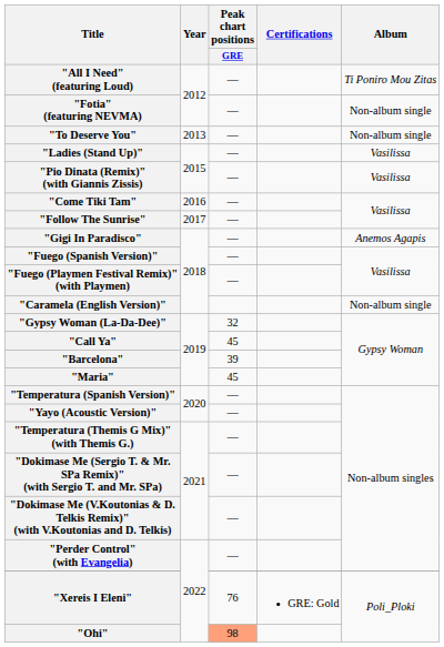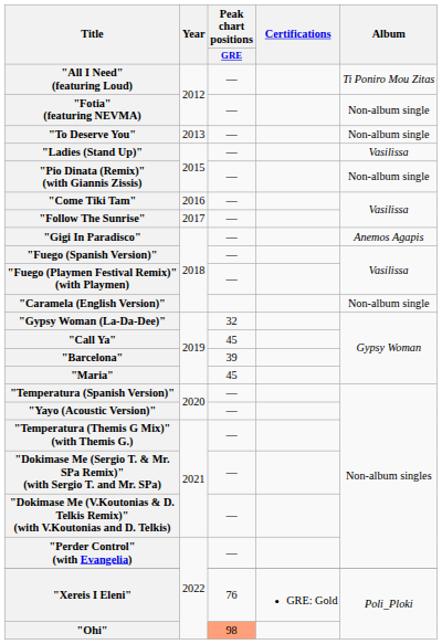 <table class="wikitable plainrowheaders" style="text-align:center;">
 <tr>
 <th scope="col" rowspan="2" style="width:15em;">Title</th>
 <th scope="col" rowspan="2" style="width:2em;">Year</th>
 <th scope="col">Peak chart positions</th>
 <th scope="col" rowspan="2"><a href='#'>Certifications</a></th>
 <th scope="col" rowspan="2">Album</th>
 </tr>
 <tr>
 <th scope="col" style="width:3em;font-size:85%;"><a href='#'>GRE</a><br></th>
 </tr>
 <tr>
 <th scope="row">"All I Need"<br><span>(featuring Loud)</span></th>
 <td rowspan="2">2012</td>
 <td>—</td>
 <td></td>
 <td><em>Ti Poniro Mou Zitas</em></td>
 </tr>
 <tr>
 <th scope="row">"Fotia"<br><span>(featuring NEVMA)</span></th>
 <td>—</td>
 <td></td>
 <td>Non-album single</td>
 </tr>
 <tr>
 <th scope="row">"To Deserve You"</th>
 <td>2013</td>
 <td>—</td>
 <td></td>
 <td>Non-album single</td>
 </tr>
 <tr>
 <th scope="row">"Ladies (Stand Up)"</th>
 <td rowspan="2">2015</td>
 <td>—</td>
 <td></td>
 <td><em>Vasilissa</em></td>
 </tr>
 <tr>
 <th scope="row">"Pio Dinata (Remix)"<br><span>(with Giannis Zissis)</span></th>
 <td>—</td>
 <td></td>
-<td><em>Vasilissa</em></td>
+<td>Non-album single</td>
 </tr>
 <tr>
 <th scope="row">"Come Tiki Tam"</th>
 <td>2016</td>
 <td>—</td>
 <td></td>
 <td rowspan="2"><em>Vasilissa</em></td>
 </tr>
 <tr>
 <th scope="row">"Follow The Sunrise"</th>
 <td>2017</td>
 <td>—</td>
 <td></td>
 </tr>
 <tr>
 <th scope="row">"Gigi In Paradisco"</th>
 <td rowspan="4">2018</td>
 <td>—</td>
 <td></td>
 <td><em>Anemos Agapis</em></td>
 </tr>
 <tr>
 <th scope="row">"Fuego (Spanish Version)"</th>
 <td>—</td>
 <td></td>
 <td rowspan="2"><em>Vasilissa</em></td>
 </tr>
 <tr>
 <th scope="row">"Fuego (Playmen Festival Remix)"<br><span>(with Playmen)</span></th>
 <td>—</td>
 <td></td>
 </tr>
 <tr>
 <th scope="row">"Caramela (English Version)"</th>
 <td></td>
 <td></td>
 <td>Non-album single</td>
 </tr>
 <tr>
 <th scope="row">"Gypsy Woman (La-Da-Dee)"</th>
 <td rowspan="4">2019</td>
 <td>32</td>
 <td></td>
 <td rowspan="4"><em>Gypsy Woman</em></td>
 </tr>
 <tr>
 <th scope="row">"Call Ya"</th>
 <td>45</td>
 <td></td>
 </tr>
 <tr>
 <th scope="row">"Barcelona"</th>
 <td>39</td>
 <td></td>
 </tr>
 <tr>
 <th scope="row">"Maria"</th>
 <td>45</td>
 <td></td>
 </tr>
 <tr>
 <th scope="row">"Temperatura (Spanish Version)"</th>
 <td rowspan="2">2020</td>
 <td>—</td>
 <td></td>
 <td rowspan="6">Non-album singles</td>
 </tr>
 <tr>
 <th scope="row">"Yayo (Acoustic Version)"</th>
 <td>—</td>
 <td></td>
 </tr>
 <tr>
 <th scope="row">"Temperatura (Themis G Mix)"<br><span>(with Themis G.)</span></th>
 <td rowspan="3">2021</td>
 <td>—</td>
 <td></td>
 </tr>
 <tr>
 <th scope="row">"Dokimase Me (Sergio T. & Mr. SPa Remix)"<br><span>(with Sergio T. and Mr. SPa)</span></th>
 <td>—</td>
 <td></td>
 </tr>
 <tr>
 <th scope="row">"Dokimase Me (V.Koutonias & D. Telkis Remix)"<br><span>(with V.Koutonias and D. Telkis)</span></th>
 <td>—</td>
 <td></td>
 </tr>
 <tr>
 <th scope="row">"Perder Control"<br><span>(with <a href='#'>Evangelia</a>)</span></th>
 <td rowspan="5">2022</td>
 <td>—</td>
 <td></td>
 </tr>
 <tr>
 </tr>
 <tr>
 <th scope="row">"Xereis I Eleni"</th>
 <td>76</td>
 <td><br><ul><li>GRE: Gold</li></ul></td>
 <td rowspan="2"><em>Poli_Ploki</em></td>
 </tr>
 <tr>
 <th scope="row">"Ohi"</th>
 <td style="background: lightsalmon;">98</td>
 <td></td>
 </tr>
 </table>
